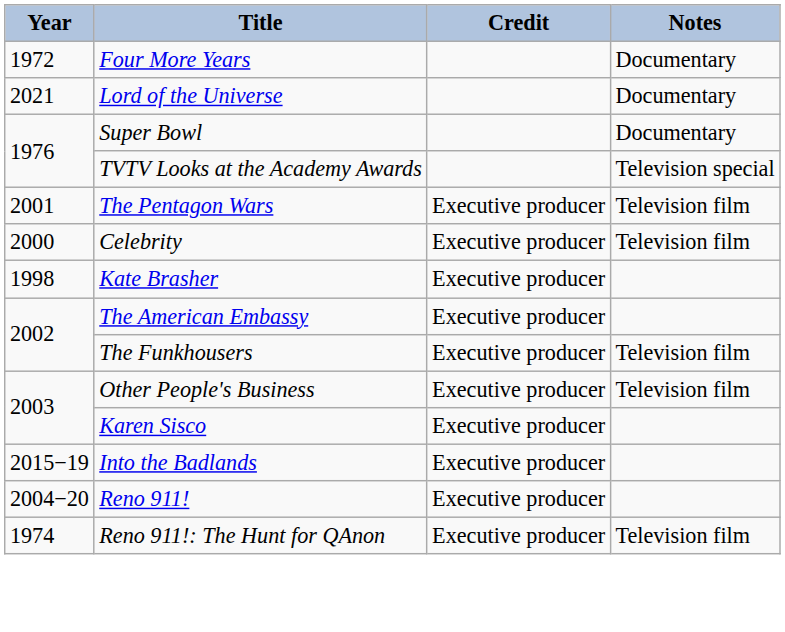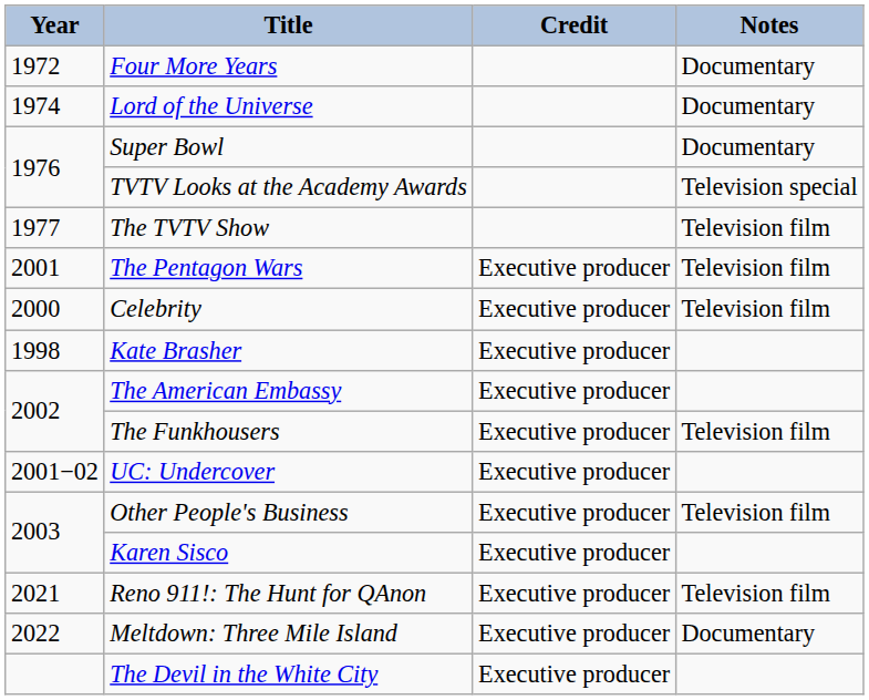 <table class="wikitable" style="font-size:95%;">
 <tr>
 <th style="background:#B0C4DE;">Year</th>
 <th style="background:#B0C4DE;">Title</th>
 <th style="background:#B0C4DE;">Credit</th>
 <th style="background:#B0C4DE;">Notes</th>
 </tr>
 <tr>
 <td>1972</td>
 <td><em><a href='#'>Four More Years</a></em></td>
 <td></td>
 <td>Documentary</td>
 </tr>
 <tr>
-<td>2021</td>
+<td>1974</td>
 <td><em><a href='#'>Lord of the Universe</a></em></td>
 <td></td>
 <td>Documentary</td>
 </tr>
 <tr>
 <td rowspan=2>1976</td>
 <td><em>Super Bowl</em></td>
 <td></td>
 <td>Documentary</td>
 </tr>
 <tr>
 <td><em>TVTV Looks at the Academy Awards</em></td>
 <td></td>
 <td>Television special</td>
+</tr>
+<tr>
+<td>1977</td>
+<td><em>The TVTV Show</em></td>
+<td></td>
+<td>Television film</td>
 </tr>
 <tr>
 <td>2001</td>
 <td><em><a href='#'>The Pentagon Wars</a></em></td>
 <td>Executive producer</td>
 <td>Television film</td>
 </tr>
 <tr>
 <td>2000</td>
 <td><em>Celebrity</em></td>
 <td>Executive producer</td>
 <td>Television film</td>
 </tr>
 <tr>
 <td>1998</td>
 <td><em><a href='#'>Kate Brasher</a></em></td>
 <td>Executive producer</td>
 <td></td>
 </tr>
 <tr>
 <td rowspan=2>2002</td>
 <td><em><a href='#'>The American Embassy</a></em></td>
 <td>Executive producer</td>
 <td></td>
 </tr>
 <tr>
 <td><em>The Funkhousers</em></td>
 <td>Executive producer</td>
 <td>Television film</td>
 </tr>
 <tr>
+<td>2001−02</td>
+<td><em><a href='#'>UC: Undercover</a></em></td>
+<td>Executive producer</td>
+<td></td>
+</tr>
+<tr>
 <td rowspan=2>2003</td>
 <td><em>Other People's Business</em></td>
 <td>Executive producer</td>
 <td>Television film</td>
 </tr>
 <tr>
 <td><em><a href='#'>Karen Sisco</a></em></td>
 <td>Executive producer</td>
 <td></td>
 </tr>
 <tr>
-<td>2015−19</td>
-<td><em><a href='#'>Into the Badlands</a></em></td>
-<td>Executive producer</td>
-<td></td>
-</tr>
-<tr>
-<td>2004−20</td>
-<td><em><a href='#'>Reno 911!</a></em></td>
-<td>Executive producer</td>
-<td></td>
-</tr>
-<tr>
-<td>1974</td>
+<td>2021</td>
 <td><em>Reno 911!: The Hunt for QAnon</em></td>
 <td>Executive producer</td>
 <td>Television film</td>
 </tr>
+<tr>
+<td>2022</td>
+<td><em>Meltdown: Three Mile Island</em></td>
+<td>Executive producer</td>
+<td>Documentary</td>
+</tr>
+<tr>
+<td></td>
+<td><em><a href='#'>The Devil in the White City</a></em></td>
+<td>Executive producer</td>
+<td></td>
+</tr>
 </table>
